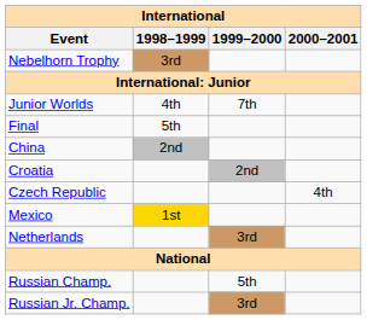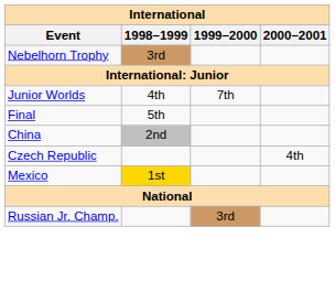 <table class="wikitable" style="text-align:center">
 <tr>
 <th style="background-color: #ffdead; " colspan=4 align=center>International</th>
 </tr>
 <tr>
 <th>Event</th>
 <th>1998–1999</th>
 <th>1999–2000</th>
 <th>2000–2001</th>
 </tr>
 <tr>
 <td align=left><a href='#'>Nebelhorn Trophy</a></td>
 <td bgcolor=cc9966>3rd</td>
 <td></td>
 <td></td>
 </tr>
 <tr>
 <th style="background-color: #ffdead; " colspan=4 align=center>International: Junior</th>
 </tr>
 <tr>
 <td align=left><a href='#'>Junior Worlds</a></td>
 <td>4th</td>
 <td>7th</td>
 <td></td>
 </tr>
 <tr>
 <td align=left> <a href='#'>Final</a></td>
 <td>5th</td>
 <td></td>
 <td></td>
 </tr>
 <tr>
 <td align=left> <a href='#'>China</a></td>
 <td bgcolor=silver>2nd</td>
 <td></td>
 <td></td>
 </tr>
 <tr>
-<td align=left> <a href='#'>Croatia</a></td>
-<td></td>
-<td bgcolor=silver>2nd</td>
-<td></td>
-</tr>
-<tr>
 <td align=left> <a href='#'>Czech Republic</a></td>
 <td></td>
 <td></td>
 <td>4th</td>
 </tr>
 <tr>
 <td align=left> <a href='#'>Mexico</a></td>
 <td bgcolor=gold>1st</td>
 <td></td>
 <td></td>
 </tr>
 <tr>
-<td align=left> <a href='#'>Netherlands</a></td>
-<td></td>
-<td bgcolor=cc9966>3rd</td>
-<td></td>
-</tr>
-<tr>
 <th style="background-color: #ffdead; " colspan=4 align=center>National</th>
-</tr>
-<tr>
-<td align=left><a href='#'>Russian Champ.</a></td>
-<td></td>
-<td>5th</td>
-<td></td>
 </tr>
 <tr>
 <td align=left><a href='#'>Russian Jr. Champ.</a></td>
 <td></td>
 <td bgcolor=cc9966>3rd</td>
 <td></td>
 </tr>
 </table>
